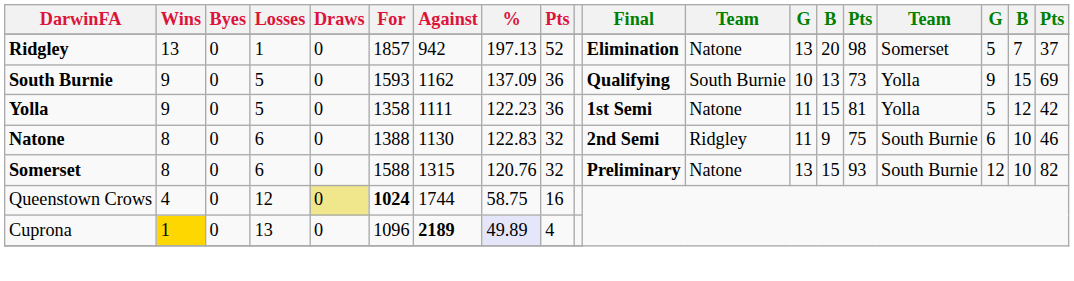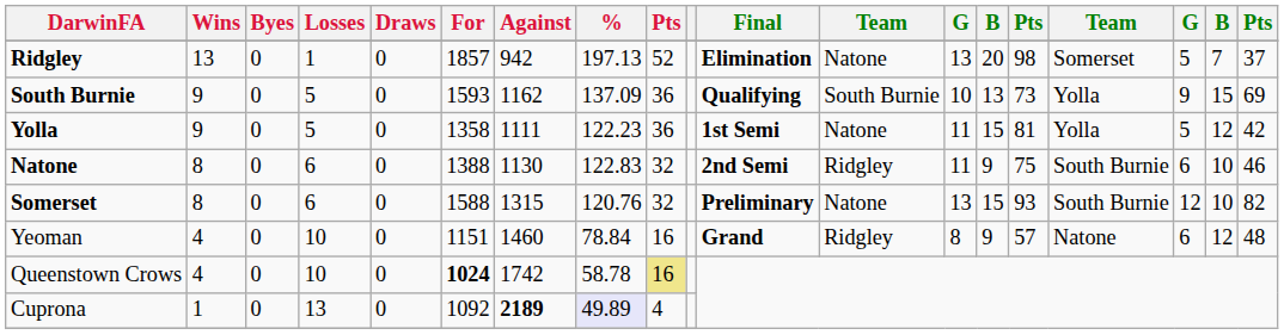 <table style="font-size: 85%; text-align: left;" class="wikitable">
 <tr>
 <th style="color:crimson">DarwinFA</th>
 <th style="color:crimson">Wins</th>
 <th style="color:crimson">Byes</th>
 <th style="color:crimson">Losses</th>
 <th style="color:crimson">Draws</th>
 <th style="color:crimson">For</th>
 <th style="color:crimson">Against</th>
 <th style="color:crimson">%</th>
 <th style="color:crimson">Pts</th>
 <th></th>
 <th style="color:green">Final</th>
 <th style="color:green">Team</th>
 <th style="color:green">G</th>
 <th style="color:green">B</th>
 <th style="color:green">Pts</th>
 <th style="color:green">Team</th>
 <th style="color:green">G</th>
 <th style="color:green">B</th>
 <th style="color:green">Pts</th>
 </tr>
 <tr>
 </tr>
 <tr>
 </tr>
 <tr>
 <td><strong>	Ridgley	</strong></td>
 <td>13</td>
 <td>0</td>
 <td>1</td>
 <td>0</td>
 <td>1857</td>
 <td>942</td>
 <td>197.13</td>
 <td>52</td>
 <td></td>
 <td><strong>Elimination</strong></td>
 <td>Natone</td>
 <td>13</td>
 <td>20</td>
 <td>98</td>
 <td>Somerset</td>
 <td>5</td>
 <td>7</td>
 <td>37</td>
 </tr>
 <tr>
 <td><strong>	South Burnie	</strong></td>
 <td>9</td>
 <td>0</td>
 <td>5</td>
 <td>0</td>
 <td>1593</td>
 <td>1162</td>
 <td>137.09</td>
 <td>36</td>
 <td></td>
 <td><strong>Qualifying</strong></td>
 <td>South Burnie</td>
 <td>10</td>
 <td>13</td>
 <td>73</td>
 <td>Yolla</td>
 <td>9</td>
 <td>15</td>
 <td>69</td>
 </tr>
 <tr>
 <td><strong>	Yolla	</strong></td>
 <td>9</td>
 <td>0</td>
 <td>5</td>
 <td>0</td>
 <td>1358</td>
 <td>1111</td>
 <td>122.23</td>
 <td>36</td>
 <td></td>
 <td><strong>1st Semi</strong></td>
 <td>Natone</td>
 <td>11</td>
 <td>15</td>
 <td>81</td>
 <td>Yolla</td>
 <td>5</td>
 <td>12</td>
 <td>42</td>
 </tr>
 <tr>
 <td><strong>	Natone	</strong></td>
 <td>8</td>
 <td>0</td>
 <td>6</td>
 <td>0</td>
 <td>1388</td>
 <td>1130</td>
 <td>122.83</td>
 <td>32</td>
 <td></td>
 <td><strong>2nd Semi</strong></td>
 <td>Ridgley</td>
 <td>11</td>
 <td>9</td>
 <td>75</td>
 <td>South Burnie</td>
 <td>6</td>
 <td>10</td>
 <td>46</td>
 </tr>
 <tr>
 <td><strong>	Somerset	</strong></td>
 <td>8</td>
 <td>0</td>
 <td>6</td>
 <td>0</td>
 <td>1588</td>
 <td>1315</td>
 <td>120.76</td>
 <td>32</td>
 <td></td>
 <td><strong>Preliminary</strong></td>
 <td>Natone</td>
 <td>13</td>
 <td>15</td>
 <td>93</td>
 <td>South Burnie</td>
 <td>12</td>
 <td>10</td>
 <td>82</td>
 </tr>
 <tr>
+<td>Yeoman</td>
+<td>4</td>
+<td>0</td>
+<td>10</td>
+<td>0</td>
+<td>1151</td>
+<td>1460</td>
+<td>78.84</td>
+<td>16</td>
+<td></td>
+<td><strong>Grand</strong></td>
+<td>Ridgley</td>
+<td>8</td>
+<td>9</td>
+<td>57</td>
+<td>Natone</td>
+<td>6</td>
+<td>12</td>
+<td>48</td>
+</tr>
+<tr>
 <td>Queenstown Crows</td>
 <td>4</td>
 <td>0</td>
-<td>12</td>
-<td style="background: khaki;">0</td>
+<td>10</td>
+<td>0</td>
 <td><strong>1024</strong></td>
-<td>1744</td>
-<td>58.75</td>
-<td>16</td>
+<td>1742</td>
+<td>58.78</td>
+<td style="background: khaki;">16</td>
 <td></td>
 </tr>
 <tr>
 <td>Cuprona</td>
-<td style="background: gold;">1</td>
+<td>1</td>
 <td>0</td>
 <td>13</td>
 <td>0</td>
-<td>1096</td>
+<td>1092</td>
 <td><strong>2189</strong></td>
 <td style="background: lavender;">49.89</td>
 <td>4</td>
 <td></td>
 </tr>
 <tr>
 </tr>
 </table>
